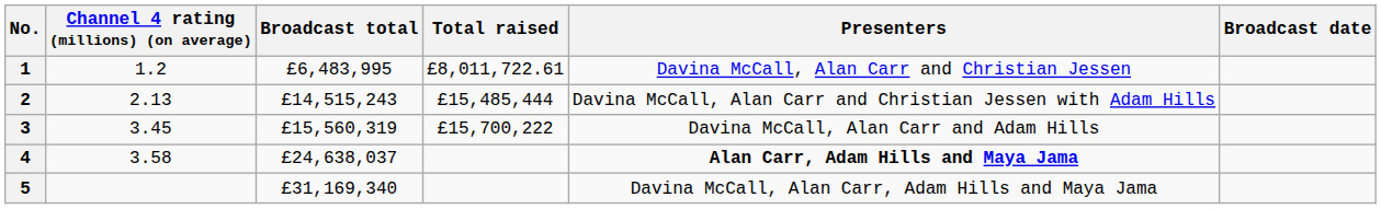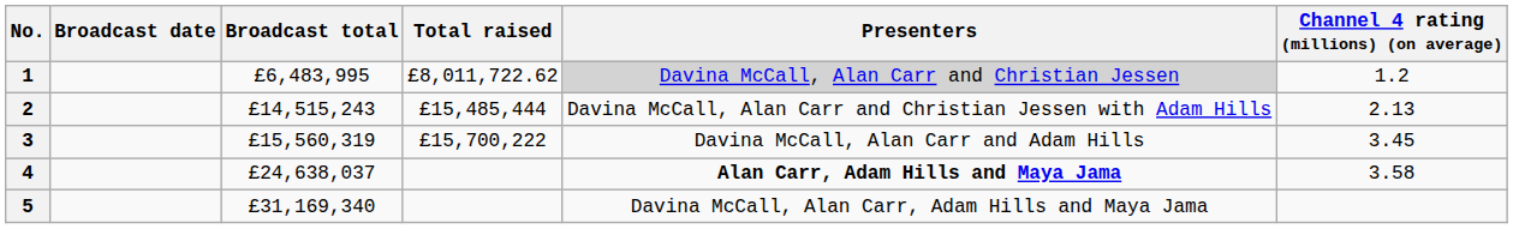 <table class="wikitable"  style="text-align:center; font-size:90%;">
 <tr>
 <th scope="col">No.</th>
-<th scope="col"><a href='#'>Channel 4</a> rating<br><small>(millions) (on average)</small></th>
+<th scope="col">Broadcast date</th>
 <th scope="col">Broadcast total</th>
 <th scope="col">Total raised</th>
 <th scope="col">Presenters</th>
-<th scope="col">Broadcast date</th>
+<th scope="col"><a href='#'>Channel 4</a> rating<br><small>(millions) (on average)</small></th>
 </tr>
 <tr>
 <th scope="row">1</th>
+<td></td>
+<td>£6,483,995</td>
+<td>£8,011,722.62</td>
+<td style="background: lightgrey;"><a href='#'>Davina McCall</a>, <a href='#'>Alan Carr</a> and <a href='#'>Christian Jessen</a></td>
 <td>1.2</td>
-<td>£6,483,995</td>
-<td>£8,011,722.61</td>
-<td><a href='#'>Davina McCall</a>, <a href='#'>Alan Carr</a> and <a href='#'>Christian Jessen</a></td>
-<td></td>
 </tr>
 <tr>
 <th scope="row">2</th>
-<td>2.13</td>
+<td></td>
 <td>£14,515,243</td>
 <td>£15,485,444</td>
 <td>Davina McCall, Alan Carr and Christian Jessen with <a href='#'>Adam Hills</a></td>
-<td></td>
+<td>2.13</td>
 </tr>
 <tr>
 <th scope="row">3</th>
-<td>3.45</td>
+<td></td>
 <td>£15,560,319</td>
 <td>£15,700,222</td>
 <td>Davina McCall, Alan Carr and Adam Hills</td>
-<td></td>
+<td>3.45</td>
 </tr>
 <tr>
 <th scope="row">4</th>
-<td>3.58</td>
+<td></td>
 <td>£24,638,037</td>
 <td></td>
 <td><strong>Alan Carr, Adam Hills and <a href='#'>Maya Jama</a></strong></td>
-<td></td>
+<td>3.58</td>
 </tr>
 <tr>
 <th scope="row">5</th>
 <td></td>
 <td>£31,169,340</td>
 <td></td>
 <td>Davina McCall, Alan Carr, Adam Hills and Maya Jama</td>
 <td></td>
 </tr>
 </table>
